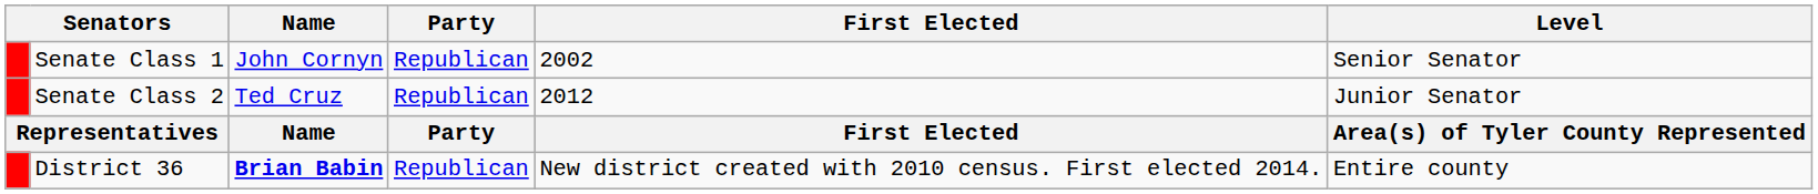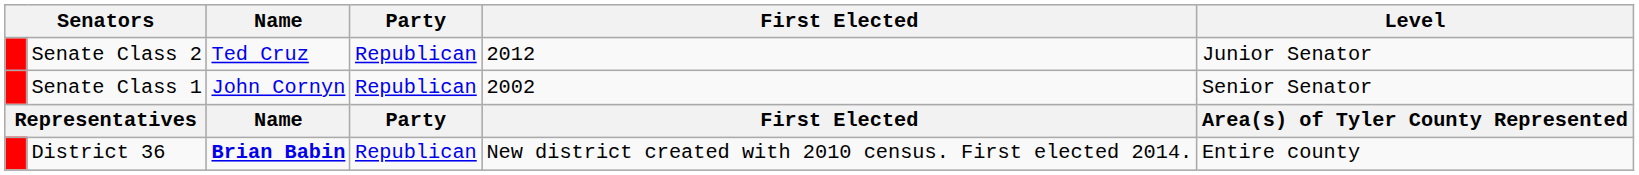 <table class=wikitable>
 <tr>
 <th colspan=2 align=center valign=bottom><strong>Senators</strong></th>
 <th align=center valign=bottom><strong>Name</strong></th>
 <th align=center valign=bottom><strong>Party</strong></th>
 <th align=center valign=bottom><strong>First Elected</strong></th>
 <th align=center valign=bottom><strong>Level</strong></th>
 </tr>
 <tr>
 <td bgcolor="red"> </td>
+<td>Senate Class 2</td>
+<td><a href='#'>Ted Cruz</a></td>
+<td><a href='#'>Republican</a></td>
+<td>2012</td>
+<td>Junior Senator</td>
+</tr>
+<tr>
+<td bgcolor="red"> </td>
 <td>Senate Class 1</td>
 <td><a href='#'>John Cornyn</a></td>
 <td><a href='#'>Republican</a></td>
 <td>2002</td>
 <td>Senior Senator</td>
-</tr>
-<tr>
-<td bgcolor="red"> </td>
-<td>Senate Class 2</td>
-<td><a href='#'>Ted Cruz</a></td>
-<td><a href='#'>Republican</a></td>
-<td>2012</td>
-<td>Junior Senator</td>
 </tr>
 <tr>
 <th colspan=2 align=center valign=bottom><strong>Representatives</strong></th>
 <th align=center valign=bottom><strong>Name</strong></th>
 <th align=center valign=bottom><strong>Party</strong></th>
 <th align=center valign=bottom><strong>First Elected</strong></th>
 <th align=center valign=bottom><strong>Area(s) of Tyler County Represented</strong></th>
 </tr>
 <tr>
 <td bgcolor="red"> </td>
 <td>District 36</td>
 <td><strong><a href='#'>Brian Babin</a></strong></td>
 <td><a href='#'>Republican</a></td>
 <td>New district created with 2010 census. First elected 2014.</td>
 <td>Entire county</td>
 </tr>
 </table>
